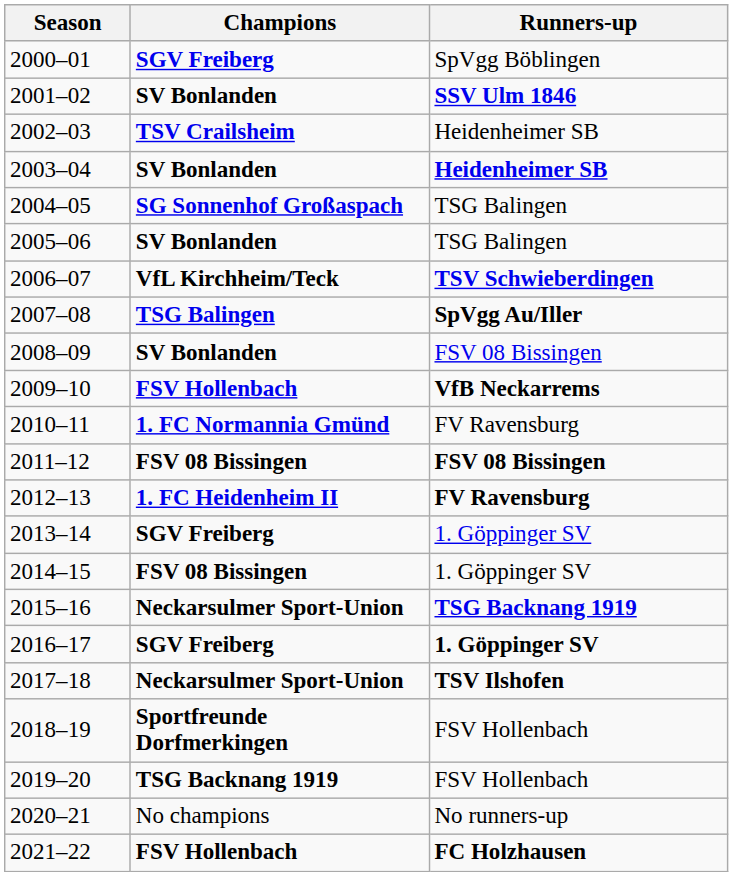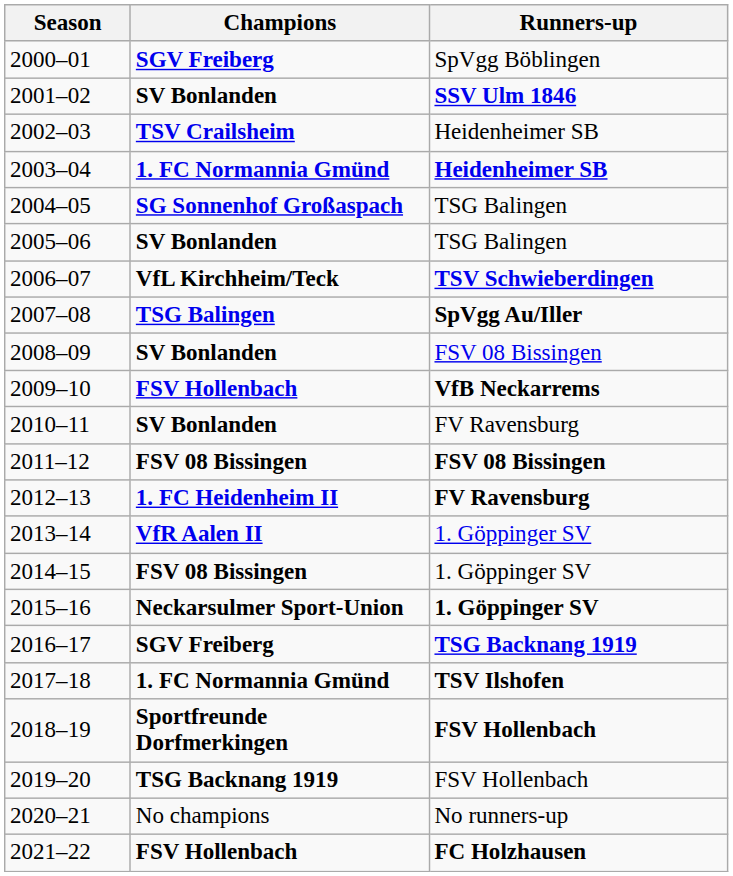 <table class="wikitable">
 <tr align="center" bgcolor="#dfdfdf">
 <th width="80">Season</th>
 <th width="200">Champions</th>
 <th width="200">Runners-up</th>
 </tr>
 <tr>
 <td>2000–01</td>
 <td><strong><a href='#'>SGV Freiberg</a></strong></td>
 <td>SpVgg Böblingen</td>
 </tr>
 <tr>
 <td>2001–02</td>
 <td><strong>SV Bonlanden</strong></td>
 <td><strong><a href='#'>SSV Ulm 1846</a></strong></td>
 </tr>
 <tr>
 <td>2002–03</td>
 <td><strong><a href='#'>TSV Crailsheim</a></strong></td>
 <td>Heidenheimer SB</td>
 </tr>
 <tr>
 <td>2003–04</td>
-<td><strong>SV Bonlanden</strong></td>
+<td><strong><a href='#'>1. FC Normannia Gmünd</a></strong></td>
 <td><strong><a href='#'>Heidenheimer SB</a></strong></td>
 </tr>
 <tr>
 <td>2004–05</td>
 <td><strong><a href='#'>SG Sonnenhof Großaspach</a></strong></td>
 <td>TSG Balingen</td>
 </tr>
 <tr>
 <td>2005–06</td>
 <td><strong>SV Bonlanden</strong></td>
 <td>TSG Balingen</td>
 </tr>
 <tr>
 <td>2006–07</td>
 <td><strong>VfL Kirchheim/Teck</strong></td>
 <td><strong><a href='#'>TSV Schwieberdingen</a></strong></td>
 </tr>
 <tr>
 <td>2007–08</td>
 <td><strong><a href='#'>TSG Balingen</a></strong></td>
 <td><strong>SpVgg Au/Iller</strong></td>
 </tr>
 <tr>
 <td>2008–09</td>
 <td><strong>SV Bonlanden</strong></td>
 <td><a href='#'>FSV 08 Bissingen</a></td>
 </tr>
 <tr>
 <td>2009–10</td>
 <td><strong><a href='#'>FSV Hollenbach</a></strong></td>
 <td><strong>VfB Neckarrems</strong></td>
 </tr>
 <tr>
 <td>2010–11</td>
-<td><strong><a href='#'>1. FC Normannia Gmünd</a></strong></td>
+<td><strong>SV Bonlanden</strong></td>
 <td>FV Ravensburg</td>
 </tr>
 <tr>
 <td>2011–12</td>
 <td><strong>FSV 08 Bissingen</strong></td>
 <td><strong>FSV 08 Bissingen</strong></td>
 </tr>
 <tr>
 <td>2012–13</td>
 <td><strong><a href='#'>1. FC Heidenheim II</a></strong></td>
 <td><strong>FV Ravensburg</strong></td>
 </tr>
 <tr>
 <td>2013–14</td>
-<td><strong>SGV Freiberg</strong></td>
+<td><strong><a href='#'>VfR Aalen II</a></strong></td>
 <td><a href='#'>1. Göppinger SV</a></td>
 </tr>
 <tr>
 <td>2014–15</td>
 <td><strong>FSV 08 Bissingen</strong></td>
 <td>1. Göppinger SV</td>
 </tr>
 <tr>
 <td>2015–16</td>
 <td><strong>Neckarsulmer Sport-Union</strong></td>
-<td><strong><a href='#'>TSG Backnang 1919</a></strong></td>
+<td><strong>1. Göppinger SV</strong></td>
 </tr>
 <tr>
 <td>2016–17</td>
 <td><strong>SGV Freiberg</strong></td>
-<td><strong>1. Göppinger SV</strong></td>
+<td><strong><a href='#'>TSG Backnang 1919</a></strong></td>
 </tr>
 <tr>
 <td>2017–18</td>
-<td><strong>Neckarsulmer Sport-Union</strong></td>
+<td><strong>1. FC Normannia Gmünd</strong></td>
 <td><strong>TSV Ilshofen</strong></td>
 </tr>
 <tr>
 <td>2018–19</td>
 <td><strong>Sportfreunde Dorfmerkingen</strong></td>
-<td>FSV Hollenbach</td>
+<td><strong>FSV Hollenbach</strong></td>
 </tr>
 <tr>
 <td>2019–20</td>
 <td><strong>TSG Backnang 1919</strong></td>
 <td>FSV Hollenbach</td>
 </tr>
 <tr>
 <td>2020–21</td>
 <td>No champions</td>
 <td>No runners-up</td>
 </tr>
 <tr>
 <td>2021–22</td>
 <td><strong>FSV Hollenbach</strong></td>
 <td><strong>FC Holzhausen</strong></td>
 </tr>
 </table>
